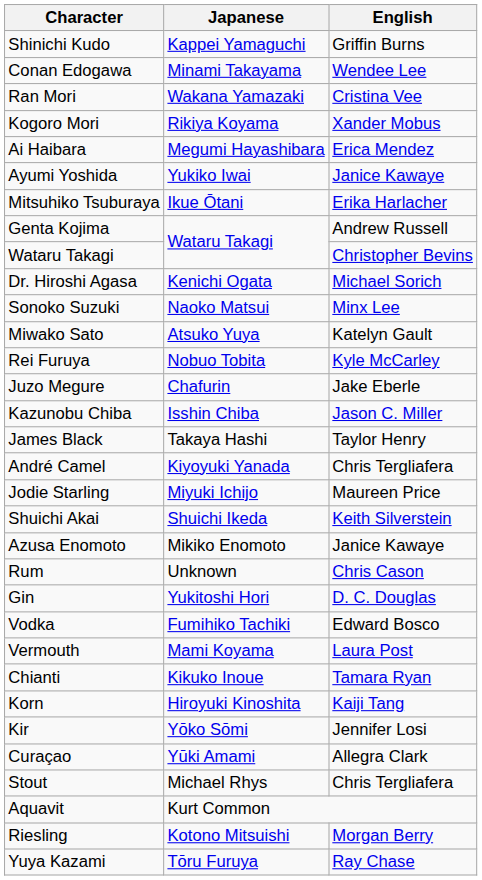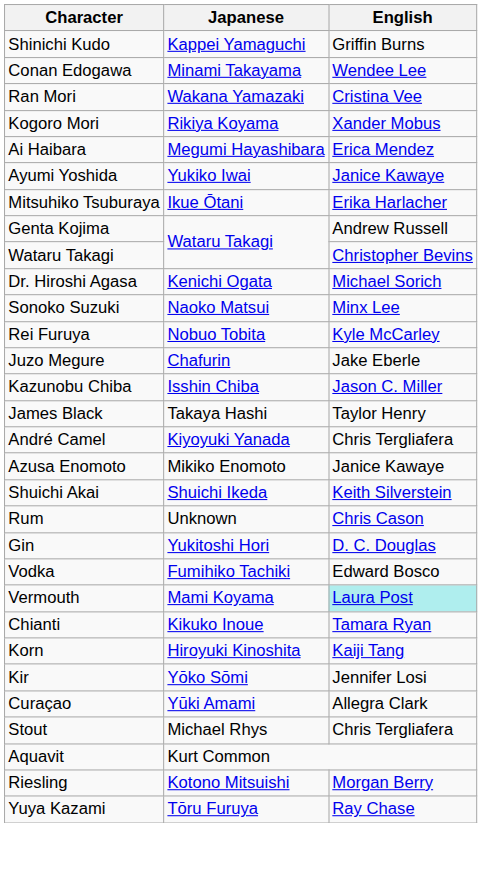 <table class="wikitable">
 <tr>
 <th>Character</th>
 <th>Japanese</th>
 <th>English</th>
 </tr>
 <tr>
 <td>Shinichi Kudo</td>
 <td><a href='#'>Kappei Yamaguchi</a></td>
 <td>Griffin Burns</td>
 </tr>
 <tr>
 <td>Conan Edogawa</td>
 <td><a href='#'>Minami Takayama</a></td>
 <td><a href='#'>Wendee Lee</a></td>
 </tr>
 <tr>
 <td>Ran Mori</td>
 <td><a href='#'>Wakana Yamazaki</a></td>
 <td><a href='#'>Cristina Vee</a></td>
 </tr>
 <tr>
 <td>Kogoro Mori</td>
 <td><a href='#'>Rikiya Koyama</a></td>
 <td><a href='#'>Xander Mobus</a></td>
 </tr>
 <tr>
 <td>Ai Haibara</td>
 <td><a href='#'>Megumi Hayashibara</a></td>
 <td><a href='#'>Erica Mendez</a></td>
 </tr>
 <tr>
 <td>Ayumi Yoshida</td>
 <td><a href='#'>Yukiko Iwai</a></td>
 <td><a href='#'>Janice Kawaye</a></td>
 </tr>
 <tr>
 <td>Mitsuhiko Tsuburaya</td>
 <td><a href='#'>Ikue Ōtani</a></td>
 <td><a href='#'>Erika Harlacher</a></td>
 </tr>
 <tr>
 <td>Genta Kojima</td>
 <td rowspan="2"><a href='#'>Wataru Takagi</a></td>
 <td>Andrew Russell</td>
 </tr>
 <tr>
 <td>Wataru Takagi</td>
 <td><a href='#'>Christopher Bevins</a></td>
 </tr>
 <tr>
 <td>Dr. Hiroshi Agasa</td>
 <td><a href='#'>Kenichi Ogata</a></td>
 <td><a href='#'>Michael Sorich</a></td>
 </tr>
 <tr>
 <td>Sonoko Suzuki</td>
 <td><a href='#'>Naoko Matsui</a></td>
 <td><a href='#'>Minx Lee</a></td>
 </tr>
 <tr>
-<td>Miwako Sato</td>
-<td><a href='#'>Atsuko Yuya</a></td>
-<td>Katelyn Gault</td>
-</tr>
-<tr>
 <td>Rei Furuya</td>
 <td><a href='#'>Nobuo Tobita</a></td>
 <td><a href='#'>Kyle McCarley</a></td>
 </tr>
 <tr>
 <td>Juzo Megure</td>
 <td><a href='#'>Chafurin</a></td>
 <td>Jake Eberle</td>
 </tr>
 <tr>
 <td>Kazunobu Chiba</td>
 <td><a href='#'>Isshin Chiba</a></td>
 <td><a href='#'>Jason C. Miller</a></td>
 </tr>
 <tr>
 <td>James Black</td>
 <td>Takaya Hashi</td>
 <td>Taylor Henry</td>
 </tr>
 <tr>
 <td>André Camel</td>
 <td><a href='#'>Kiyoyuki Yanada</a></td>
 <td>Chris Tergliafera</td>
 </tr>
 <tr>
-<td>Jodie Starling</td>
-<td><a href='#'>Miyuki Ichijo</a></td>
-<td>Maureen Price</td>
+<td>Azusa Enomoto</td>
+<td>Mikiko Enomoto</td>
+<td>Janice Kawaye</td>
 </tr>
 <tr>
 <td>Shuichi Akai</td>
 <td><a href='#'>Shuichi Ikeda</a></td>
 <td><a href='#'>Keith Silverstein</a></td>
-</tr>
-<tr>
-<td>Azusa Enomoto</td>
-<td>Mikiko Enomoto</td>
-<td>Janice Kawaye</td>
 </tr>
 <tr>
 <td>Rum</td>
 <td>Unknown</td>
 <td><a href='#'>Chris Cason</a></td>
 </tr>
 <tr>
 <td>Gin</td>
 <td><a href='#'>Yukitoshi Hori</a></td>
 <td><a href='#'>D. C. Douglas</a></td>
 </tr>
 <tr>
 <td>Vodka</td>
 <td><a href='#'>Fumihiko Tachiki</a></td>
 <td>Edward Bosco</td>
 </tr>
 <tr>
 <td>Vermouth</td>
 <td><a href='#'>Mami Koyama</a></td>
-<td><a href='#'>Laura Post</a></td>
+<td style="background: paleturquoise;"><a href='#'>Laura Post</a></td>
 </tr>
 <tr>
 <td>Chianti</td>
 <td><a href='#'>Kikuko Inoue</a></td>
 <td><a href='#'>Tamara Ryan</a></td>
 </tr>
 <tr>
 <td>Korn</td>
 <td><a href='#'>Hiroyuki Kinoshita</a></td>
 <td><a href='#'>Kaiji Tang</a></td>
 </tr>
 <tr>
 <td>Kir</td>
 <td><a href='#'>Yōko Sōmi</a></td>
 <td>Jennifer Losi</td>
 </tr>
 <tr>
 <td>Curaçao</td>
 <td><a href='#'>Yūki Amami</a></td>
 <td>Allegra Clark</td>
 </tr>
 <tr>
 <td>Stout</td>
 <td>Michael Rhys</td>
 <td>Chris Tergliafera</td>
 </tr>
 <tr>
 <td>Aquavit</td>
 <td colspan=2>Kurt Common</td>
 </tr>
 <tr>
 <td>Riesling</td>
 <td><a href='#'>Kotono Mitsuishi</a></td>
 <td><a href='#'>Morgan Berry</a></td>
 </tr>
 <tr>
 <td>Yuya Kazami</td>
 <td><a href='#'>Tōru Furuya</a></td>
 <td><a href='#'>Ray Chase</a></td>
 </tr>
 </table>
